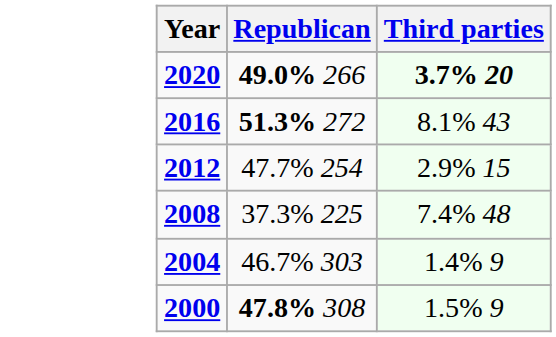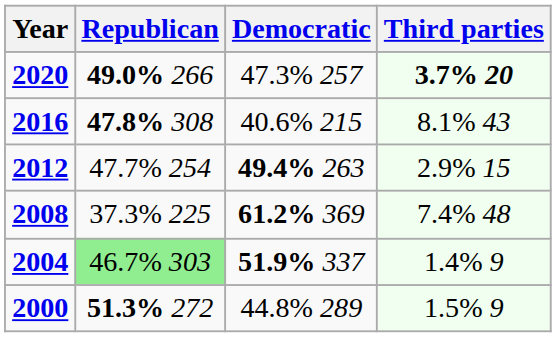 <table class="wikitable" style="float:right; font-size:95%;">
 <tr bgcolor=lightgrey>
 <th>Year</th>
 <th><a href='#'>Republican</a></th>
+<th><a href='#'>Democratic</a></th>
 <th><a href='#'>Third parties</a></th>
 </tr>
 <tr>
 <td style="text-align:center;" ><strong><a href='#'>2020</a></strong></td>
 <td style="text-align:center;" ><strong>49.0%</strong> <em>266</em></td>
+<td style="text-align:center;" >47.3% <em>257</em></td>
 <td style="text-align:center; background:honeyDew;"><strong>3.7% <em>20</em></strong></td>
 </tr>
 <tr>
 <td style="text-align:center;" ><strong><a href='#'>2016</a></strong></td>
-<td style="text-align:center;" ><strong>51.3%</strong> <em>272</em></td>
+<td style="text-align:center;" ><strong>47.8%</strong> <em>308</em></td>
+<td style="text-align:center;" >40.6% <em>215</em></td>
 <td style="text-align:center; background:honeyDew;">8.1% <em>43</em></td>
 </tr>
 <tr>
 <td style="text-align:center;" ><strong><a href='#'>2012</a></strong></td>
 <td style="text-align:center;" >47.7% <em>254</em></td>
+<td style="text-align:center;" ><strong>49.4%</strong> <em>263</em></td>
 <td style="text-align:center; background:honeyDew;">2.9% <em>15</em></td>
 </tr>
 <tr>
 <td style="text-align:center;" ><strong><a href='#'>2008</a></strong></td>
 <td style="text-align:center;" >37.3% <em>225</em></td>
+<td style="text-align:center;" ><strong>61.2%</strong> <em>369</em></td>
 <td style="text-align:center; background:honeyDew;">7.4% <em>48</em></td>
 </tr>
 <tr>
 <td style="text-align:center;" ><strong><a href='#'>2004</a></strong></td>
-<td style="text-align:center;" >46.7% <em>303</em></td>
+<td style="background: lightgreen; text-align:center;" >46.7% <em>303</em></td>
+<td style="text-align:center;" ><strong>51.9%</strong> <em>337</em></td>
 <td style="text-align:center; background:honeyDew;">1.4% <em>9</em></td>
 </tr>
 <tr>
 <td style="text-align:center;" ><strong><a href='#'>2000</a></strong></td>
-<td style="text-align:center;" ><strong>47.8%</strong> <em>308</em></td>
+<td style="text-align:center;" ><strong>51.3%</strong> <em>272</em></td>
+<td style="text-align:center;" >44.8% <em>289</em></td>
 <td style="text-align:center; background:honeyDew;">1.5% <em>9</em></td>
 </tr>
 </table>
